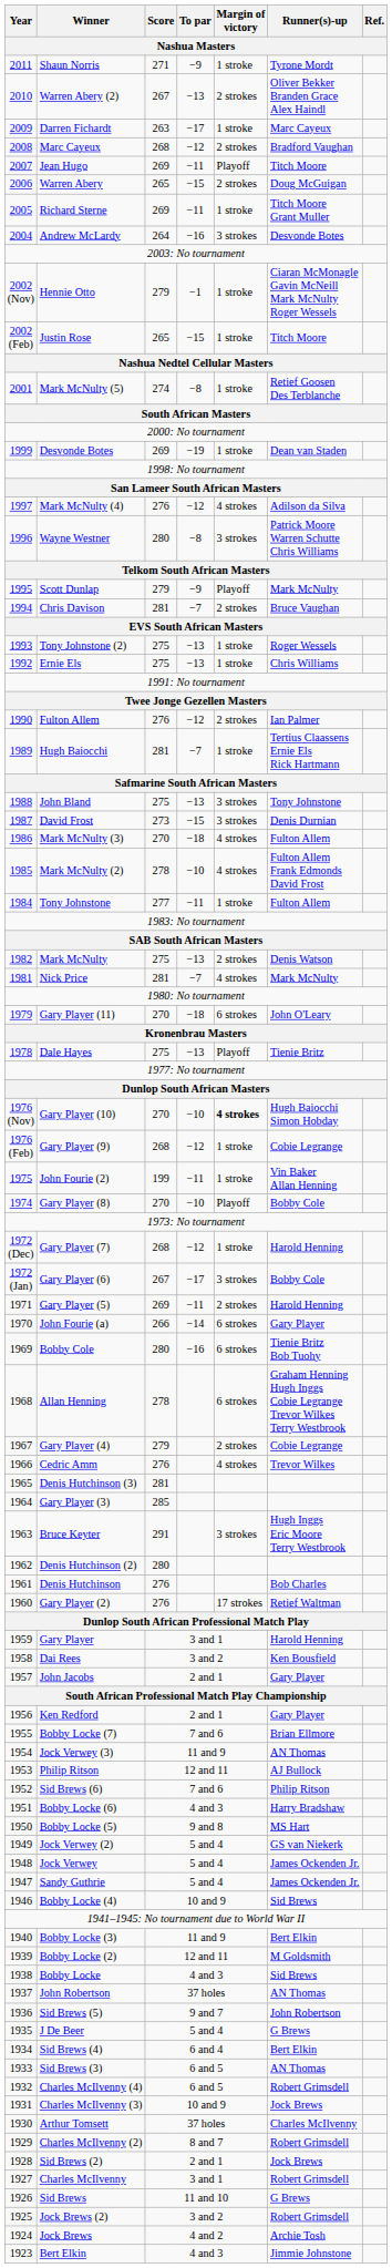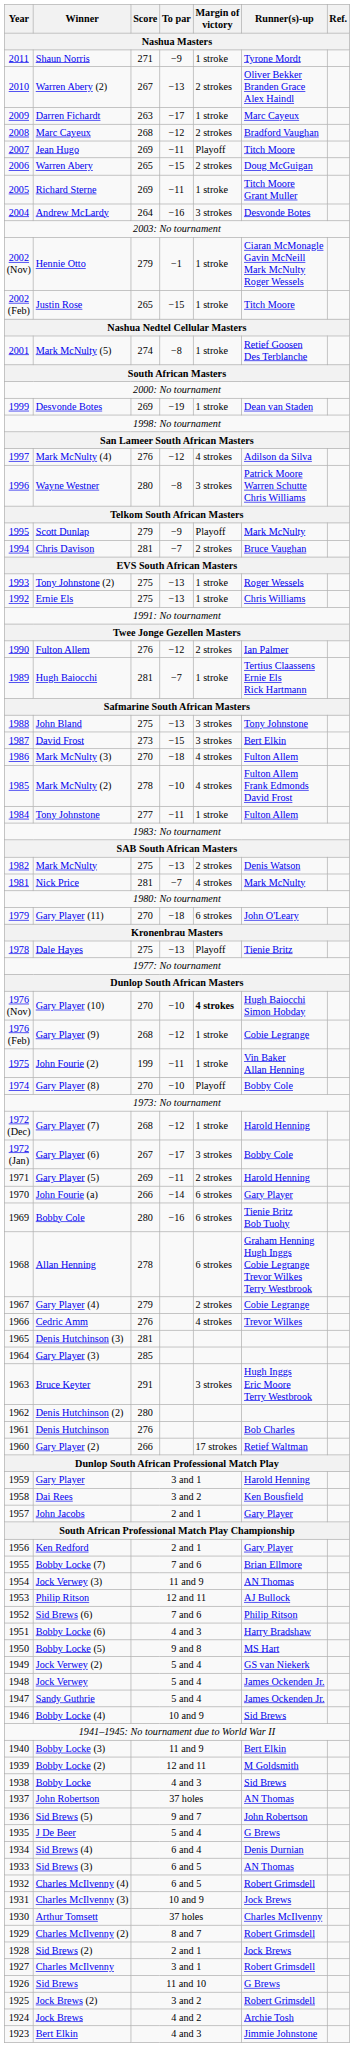 <table class=wikitable style="font-size:95%">
 <tr>
 <th>Year</th>
 <th>Winner</th>
 <th>Score</th>
 <th>To par</th>
 <th>Margin of<br>victory</th>
 <th>Runner(s)-up</th>
 <th>Ref.</th>
 </tr>
 <tr>
 <th colspan=7>Nashua Masters</th>
 </tr>
 <tr>
 <td align=center><a href='#'>2011</a></td>
 <td> <a href='#'>Shaun Norris</a></td>
 <td align=center>271</td>
 <td align=center>−9</td>
 <td>1 stroke</td>
 <td> <a href='#'>Tyrone Mordt</a></td>
 <td></td>
 </tr>
 <tr>
 <td align=center><a href='#'>2010</a></td>
 <td> <a href='#'>Warren Abery</a> (2)</td>
 <td align=center>267</td>
 <td align=center>−13</td>
 <td>2 strokes</td>
 <td> <a href='#'>Oliver Bekker</a><br> <a href='#'>Branden Grace</a><br> <a href='#'>Alex Haindl</a></td>
 <td></td>
 </tr>
 <tr>
 <td align=center><a href='#'>2009</a></td>
 <td> <a href='#'>Darren Fichardt</a></td>
 <td align=center>263</td>
 <td align=center>−17</td>
 <td>1 stroke</td>
 <td> <a href='#'>Marc Cayeux</a></td>
 <td></td>
 </tr>
 <tr>
 <td align=center><a href='#'>2008</a></td>
 <td> <a href='#'>Marc Cayeux</a></td>
 <td align=center>268</td>
 <td align=center>−12</td>
 <td>2 strokes</td>
 <td> <a href='#'>Bradford Vaughan</a></td>
 <td></td>
 </tr>
 <tr>
 <td align=center><a href='#'>2007</a></td>
 <td> <a href='#'>Jean Hugo</a></td>
 <td align=center>269</td>
 <td align=center>−11</td>
 <td>Playoff</td>
 <td> <a href='#'>Titch Moore</a></td>
 <td></td>
 </tr>
 <tr>
 <td align=center><a href='#'>2006</a></td>
 <td> <a href='#'>Warren Abery</a></td>
 <td align=center>265</td>
 <td align=center>−15</td>
 <td>2 strokes</td>
 <td> <a href='#'>Doug McGuigan</a></td>
 <td></td>
 </tr>
 <tr>
 <td align=center><a href='#'>2005</a></td>
 <td> <a href='#'>Richard Sterne</a></td>
 <td align=center>269</td>
 <td align=center>−11</td>
 <td>1 stroke</td>
 <td> <a href='#'>Titch Moore</a><br> <a href='#'>Grant Muller</a></td>
 <td></td>
 </tr>
 <tr>
 <td align=center><a href='#'>2004</a></td>
 <td> <a href='#'>Andrew McLardy</a></td>
 <td align=center>264</td>
 <td align=center>−16</td>
 <td>3 strokes</td>
 <td> <a href='#'>Desvonde Botes</a></td>
 <td></td>
 </tr>
 <tr>
 <td colspan=7 align=center><em>2003: No tournament</em></td>
 </tr>
 <tr>
 <td align=center><a href='#'>2002</a><br>(Nov)</td>
 <td> <a href='#'>Hennie Otto</a></td>
 <td align=center>279</td>
 <td align=center>−1</td>
 <td>1 stroke</td>
 <td> <a href='#'>Ciaran McMonagle</a><br> <a href='#'>Gavin McNeill</a><br> <a href='#'>Mark McNulty</a><br> <a href='#'>Roger Wessels</a></td>
 <td></td>
 </tr>
 <tr>
 <td align=center><a href='#'>2002</a><br>(Feb)</td>
 <td> <a href='#'>Justin Rose</a></td>
 <td align=center>265</td>
 <td align=center>−15</td>
 <td>1 stroke</td>
 <td> <a href='#'>Titch Moore</a></td>
 <td></td>
 </tr>
 <tr>
 <th colspan=7>Nashua Nedtel Cellular Masters</th>
 </tr>
 <tr>
 <td align=center><a href='#'>2001</a></td>
 <td> <a href='#'>Mark McNulty</a> (5)</td>
 <td align=center>274</td>
 <td align=center>−8</td>
 <td>1 stroke</td>
 <td> <a href='#'>Retief Goosen</a><br> <a href='#'>Des Terblanche</a></td>
 <td></td>
 </tr>
 <tr>
 <th colspan=7>South African Masters</th>
 </tr>
 <tr>
 <td colspan=7 align=center><em>2000: No tournament</em></td>
 </tr>
 <tr>
 <td align=center><a href='#'>1999</a></td>
 <td> <a href='#'>Desvonde Botes</a></td>
 <td align=center>269</td>
 <td align=center>−19</td>
 <td>1 stroke</td>
 <td> <a href='#'>Dean van Staden</a></td>
 <td></td>
 </tr>
 <tr>
 <td colspan=7 align=center><em>1998: No tournament</em></td>
 </tr>
 <tr>
 <th colspan=7>San Lameer South African Masters</th>
 </tr>
 <tr>
 <td align=center><a href='#'>1997</a></td>
 <td> <a href='#'>Mark McNulty</a> (4)</td>
 <td align=center>276</td>
 <td align=center>−12</td>
 <td>4 strokes</td>
 <td> <a href='#'>Adilson da Silva</a></td>
 <td></td>
 </tr>
 <tr>
 <td align=center><a href='#'>1996</a></td>
 <td> <a href='#'>Wayne Westner</a></td>
 <td align=center>280</td>
 <td align=center>−8</td>
 <td>3 strokes</td>
 <td> <a href='#'>Patrick Moore</a><br> <a href='#'>Warren Schutte</a><br> <a href='#'>Chris Williams</a></td>
 <td></td>
 </tr>
 <tr>
 <th colspan=7>Telkom South African Masters</th>
 </tr>
 <tr>
 <td align=center><a href='#'>1995</a></td>
 <td> <a href='#'>Scott Dunlap</a></td>
 <td align=center>279</td>
 <td align=center>−9</td>
 <td>Playoff</td>
 <td> <a href='#'>Mark McNulty</a></td>
 <td></td>
 </tr>
 <tr>
 <td align=center><a href='#'>1994</a></td>
 <td> <a href='#'>Chris Davison</a></td>
 <td align=center>281</td>
 <td align=center>−7</td>
 <td>2 strokes</td>
 <td> <a href='#'>Bruce Vaughan</a></td>
 <td></td>
 </tr>
 <tr>
 <th colspan=7>EVS South African Masters</th>
 </tr>
 <tr>
 <td align=center><a href='#'>1993</a></td>
 <td> <a href='#'>Tony Johnstone</a> (2)</td>
 <td align=center>275</td>
 <td align=center>−13</td>
 <td>1 stroke</td>
 <td> <a href='#'>Roger Wessels</a></td>
 <td></td>
 </tr>
 <tr>
 <td align=center><a href='#'>1992</a></td>
 <td> <a href='#'>Ernie Els</a></td>
 <td align=center>275</td>
 <td align=center>−13</td>
 <td>1 stroke</td>
 <td> <a href='#'>Chris Williams</a></td>
 <td></td>
 </tr>
 <tr>
 <td colspan=7 align=center><em>1991: No tournament</em></td>
 </tr>
 <tr>
 <th colspan=7>Twee Jonge Gezellen Masters</th>
 </tr>
 <tr>
 <td align=center><a href='#'>1990</a></td>
 <td> <a href='#'>Fulton Allem</a></td>
 <td align=center>276</td>
 <td align=center>−12</td>
 <td>2 strokes</td>
 <td> <a href='#'>Ian Palmer</a></td>
 <td></td>
 </tr>
 <tr>
 <td align=center><a href='#'>1989</a></td>
 <td> <a href='#'>Hugh Baiocchi</a></td>
 <td align=center>281</td>
 <td align=center>−7</td>
 <td>1 stroke</td>
 <td> <a href='#'>Tertius Claassens</a><br> <a href='#'>Ernie Els</a><br> <a href='#'>Rick Hartmann</a></td>
 <td></td>
 </tr>
 <tr>
 <th colspan=7>Safmarine South African Masters</th>
 </tr>
 <tr>
 <td align=center><a href='#'>1988</a></td>
 <td> <a href='#'>John Bland</a></td>
 <td align=center>275</td>
 <td align=center>−13</td>
 <td>3 strokes</td>
 <td> <a href='#'>Tony Johnstone</a></td>
 <td></td>
 </tr>
 <tr>
 <td align=center><a href='#'>1987</a></td>
 <td> <a href='#'>David Frost</a></td>
 <td align=center>273</td>
 <td align=center>−15</td>
 <td>3 strokes</td>
-<td> <a href='#'>Denis Durnian</a></td>
+<td> <a href='#'>Bert Elkin</a></td>
 <td></td>
 </tr>
 <tr>
 <td align=center><a href='#'>1986</a></td>
 <td> <a href='#'>Mark McNulty</a> (3)</td>
 <td align=center>270</td>
 <td align=center>−18</td>
 <td>4 strokes</td>
 <td> <a href='#'>Fulton Allem</a></td>
 <td></td>
 </tr>
 <tr>
 <td align=center><a href='#'>1985</a></td>
 <td> <a href='#'>Mark McNulty</a> (2)</td>
 <td align=center>278</td>
 <td align=center>−10</td>
 <td>4 strokes</td>
 <td> <a href='#'>Fulton Allem</a><br> <a href='#'>Frank Edmonds</a><br> <a href='#'>David Frost</a></td>
 <td></td>
 </tr>
 <tr>
 <td align=center><a href='#'>1984</a></td>
 <td> <a href='#'>Tony Johnstone</a></td>
 <td align=center>277</td>
 <td align=center>−11</td>
 <td>1 stroke</td>
 <td> <a href='#'>Fulton Allem</a></td>
 <td></td>
 </tr>
 <tr>
 <td colspan=7 align=center><em>1983: No tournament</em></td>
 </tr>
 <tr>
 <th colspan=7>SAB South African Masters</th>
 </tr>
 <tr>
 <td align=center><a href='#'>1982</a></td>
 <td> <a href='#'>Mark McNulty</a></td>
 <td align=center>275</td>
 <td align=center>−13</td>
 <td>2 strokes</td>
 <td> <a href='#'>Denis Watson</a></td>
 <td></td>
 </tr>
 <tr>
 <td align=center><a href='#'>1981</a></td>
 <td> <a href='#'>Nick Price</a></td>
 <td align=center>281</td>
 <td align=center>−7</td>
 <td>4 strokes</td>
 <td> <a href='#'>Mark McNulty</a></td>
 <td></td>
 </tr>
 <tr>
 <td colspan=7 align=center><em>1980: No tournament</em></td>
 </tr>
 <tr>
 <td align=center><a href='#'>1979</a></td>
 <td> <a href='#'>Gary Player</a> (11)</td>
 <td align=center>270</td>
 <td align=center>−18</td>
 <td>6 strokes</td>
 <td> <a href='#'>John O'Leary</a></td>
 <td></td>
 </tr>
 <tr>
 <th colspan=7>Kronenbrau Masters</th>
 </tr>
 <tr>
 <td align=center><a href='#'>1978</a></td>
 <td> <a href='#'>Dale Hayes</a></td>
 <td align=center>275</td>
 <td align=center>−13</td>
 <td>Playoff</td>
 <td> <a href='#'>Tienie Britz</a></td>
 <td></td>
 </tr>
 <tr>
 <td colspan=7 align=center><em>1977: No tournament</em></td>
 </tr>
 <tr>
 <th colspan=7>Dunlop South African Masters</th>
 </tr>
 <tr>
 <td align=center><a href='#'>1976</a><br>(Nov)</td>
 <td> <a href='#'>Gary Player</a> (10)</td>
 <td align=center>270</td>
 <td align=center>−10</td>
 <td><strong>4 strokes</strong></td>
 <td> <a href='#'>Hugh Baiocchi</a><br> <a href='#'>Simon Hobday</a></td>
 <td></td>
 </tr>
 <tr>
 <td align=center><a href='#'>1976</a><br>(Feb)</td>
 <td> <a href='#'>Gary Player</a> (9)</td>
 <td align=center>268</td>
 <td align=center>−12</td>
 <td>1 stroke</td>
 <td> <a href='#'>Cobie Legrange</a></td>
 <td></td>
 </tr>
 <tr>
 <td align=center><a href='#'>1975</a></td>
 <td> <a href='#'>John Fourie</a> (2)</td>
 <td align=center>199</td>
 <td align=center>−11</td>
 <td>1 stroke</td>
 <td> <a href='#'>Vin Baker</a><br> <a href='#'>Allan Henning</a></td>
 <td></td>
 </tr>
 <tr>
 <td align=center><a href='#'>1974</a></td>
 <td> <a href='#'>Gary Player</a> (8)</td>
 <td align=center>270</td>
 <td align=center>−10</td>
 <td>Playoff</td>
 <td> <a href='#'>Bobby Cole</a></td>
 <td></td>
 </tr>
 <tr>
 <td colspan=7 align=center><em>1973: No tournament</em></td>
 </tr>
 <tr>
 <td align=center><a href='#'>1972</a><br>(Dec)</td>
 <td> <a href='#'>Gary Player</a> (7)</td>
 <td align=center>268</td>
 <td align=center>−12</td>
 <td>1 stroke</td>
 <td> <a href='#'>Harold Henning</a></td>
 <td></td>
 </tr>
 <tr>
 <td align=center><a href='#'>1972</a><br>(Jan)</td>
 <td> <a href='#'>Gary Player</a> (6)</td>
 <td align=center>267</td>
 <td align=center>−17</td>
 <td>3 strokes</td>
 <td> <a href='#'>Bobby Cole</a></td>
 <td></td>
 </tr>
 <tr>
 <td align=center>1971</td>
 <td> <a href='#'>Gary Player</a> (5)</td>
 <td align=center>269</td>
 <td align=center>−11</td>
 <td>2 strokes</td>
 <td> <a href='#'>Harold Henning</a></td>
 <td></td>
 </tr>
 <tr>
 <td align=center>1970</td>
 <td> <a href='#'>John Fourie</a> (a)</td>
 <td align=center>266</td>
 <td align=center>−14</td>
 <td>6 strokes</td>
 <td> <a href='#'>Gary Player</a></td>
 <td></td>
 </tr>
 <tr>
 <td align=center>1969</td>
 <td> <a href='#'>Bobby Cole</a></td>
 <td align=center>280</td>
 <td align=center>−16</td>
 <td>6 strokes</td>
 <td> <a href='#'>Tienie Britz</a><br> <a href='#'>Bob Tuohy</a></td>
 <td></td>
 </tr>
 <tr>
 <td align=center>1968</td>
 <td> <a href='#'>Allan Henning</a></td>
 <td align=center>278</td>
 <td align=center></td>
 <td>6 strokes</td>
 <td> <a href='#'>Graham Henning</a><br> <a href='#'>Hugh Inggs</a><br> <a href='#'>Cobie Legrange</a><br> <a href='#'>Trevor Wilkes</a><br> <a href='#'>Terry Westbrook</a></td>
 <td></td>
 </tr>
 <tr>
 <td align=center>1967</td>
 <td> <a href='#'>Gary Player</a> (4)</td>
 <td align=center>279</td>
 <td align=center></td>
 <td>2 strokes</td>
 <td> <a href='#'>Cobie Legrange</a></td>
 <td></td>
 </tr>
 <tr>
 <td align=center>1966</td>
 <td> <a href='#'>Cedric Amm</a></td>
 <td align=center>276</td>
 <td align=center></td>
 <td>4 strokes</td>
 <td> <a href='#'>Trevor Wilkes</a></td>
 <td></td>
 </tr>
 <tr>
 <td align=center>1965</td>
 <td> <a href='#'>Denis Hutchinson</a> (3)</td>
 <td align=center>281</td>
 <td align=center></td>
 <td></td>
 <td></td>
 <td></td>
 </tr>
 <tr>
 <td align=center>1964</td>
 <td> <a href='#'>Gary Player</a> (3)</td>
 <td align=center>285</td>
 <td align=center></td>
 <td></td>
 <td></td>
 <td></td>
 </tr>
 <tr>
 <td align=center>1963</td>
 <td> <a href='#'>Bruce Keyter</a></td>
 <td align=center>291</td>
 <td align=center></td>
 <td>3 strokes</td>
 <td> <a href='#'>Hugh Inggs</a><br> <a href='#'>Eric Moore</a><br> <a href='#'>Terry Westbrook</a></td>
 <td></td>
 </tr>
 <tr>
 <td align=center>1962</td>
 <td> <a href='#'>Denis Hutchinson</a> (2)</td>
 <td align=center>280</td>
 <td align=center></td>
 <td></td>
 <td></td>
 <td></td>
 </tr>
 <tr>
 <td align=center>1961</td>
 <td> <a href='#'>Denis Hutchinson</a></td>
 <td align=center>276</td>
 <td align=center></td>
 <td></td>
 <td> <a href='#'>Bob Charles</a></td>
 <td></td>
 </tr>
 <tr>
 <td align=center>1960</td>
 <td> <a href='#'>Gary Player</a> (2)</td>
-<td align=center>276</td>
+<td align=center>266</td>
 <td align=center></td>
 <td>17 strokes</td>
 <td> <a href='#'>Retief Waltman</a></td>
 <td></td>
 </tr>
 <tr>
 <th colspan=7>Dunlop South African Professional Match Play</th>
 </tr>
 <tr>
 <td align=center>1959</td>
 <td> <a href='#'>Gary Player</a></td>
 <td colspan=3 align=center>3 and 1</td>
 <td> <a href='#'>Harold Henning</a></td>
 <td></td>
 </tr>
 <tr>
 <td align=center>1958</td>
 <td> <a href='#'>Dai Rees</a></td>
 <td colspan=3 align=center>3 and 2</td>
 <td> <a href='#'>Ken Bousfield</a></td>
 <td></td>
 </tr>
 <tr>
 <td align=center>1957</td>
 <td> <a href='#'>John Jacobs</a></td>
 <td colspan=3 align=center>2 and 1</td>
 <td> <a href='#'>Gary Player</a></td>
 <td></td>
 </tr>
 <tr>
 <th colspan=7>South African Professional Match Play Championship</th>
 </tr>
 <tr>
 <td align=center>1956</td>
 <td> <a href='#'>Ken Redford</a></td>
 <td colspan=3 align=center>2 and 1</td>
 <td> <a href='#'>Gary Player</a></td>
 <td></td>
 </tr>
 <tr>
 <td align=center>1955</td>
 <td> <a href='#'>Bobby Locke</a> (7)</td>
 <td colspan=3 align=center>7 and 6</td>
 <td> <a href='#'>Brian Ellmore</a></td>
 <td></td>
 </tr>
 <tr>
 <td align=center>1954</td>
 <td> <a href='#'>Jock Verwey</a> (3)</td>
 <td colspan=3 align=center>11 and 9</td>
 <td> <a href='#'>AN Thomas</a></td>
 <td></td>
 </tr>
 <tr>
 <td align=center>1953</td>
 <td> <a href='#'>Philip Ritson</a></td>
 <td colspan=3 align=center>12 and 11</td>
 <td> <a href='#'>AJ Bullock</a></td>
 <td></td>
 </tr>
 <tr>
 <td align=center>1952</td>
 <td> <a href='#'>Sid Brews</a> (6)</td>
 <td colspan=3 align=center>7 and 6</td>
 <td> <a href='#'>Philip Ritson</a></td>
 <td></td>
 </tr>
 <tr>
 <td align=center>1951</td>
 <td> <a href='#'>Bobby Locke</a> (6)</td>
 <td colspan=3 align=center>4 and 3</td>
 <td> <a href='#'>Harry Bradshaw</a></td>
 <td></td>
 </tr>
 <tr>
 <td align=center>1950</td>
 <td> <a href='#'>Bobby Locke</a> (5)</td>
 <td colspan=3 align=center>9 and 8</td>
 <td> <a href='#'>MS Hart</a></td>
 <td></td>
 </tr>
 <tr>
 <td align=center>1949</td>
 <td> <a href='#'>Jock Verwey</a> (2)</td>
 <td colspan=3 align=center>5 and 4</td>
 <td> <a href='#'>GS van Niekerk</a></td>
 <td></td>
 </tr>
 <tr>
 <td align=center>1948</td>
 <td> <a href='#'>Jock Verwey</a></td>
 <td colspan=3 align=center>5 and 4</td>
 <td> <a href='#'>James Ockenden Jr.</a></td>
 <td></td>
 </tr>
 <tr>
 <td align=center>1947</td>
 <td> <a href='#'>Sandy Guthrie</a></td>
 <td colspan=3 align=center>5 and 4</td>
 <td> <a href='#'>James Ockenden Jr.</a></td>
 <td></td>
 </tr>
 <tr>
 <td align=center>1946</td>
 <td> <a href='#'>Bobby Locke</a> (4)</td>
 <td colspan=3 align=center>10 and 9</td>
 <td> <a href='#'>Sid Brews</a></td>
 <td></td>
 </tr>
 <tr>
 <td colspan=7 align=center><em>1941–1945: No tournament due to World War II</em></td>
 </tr>
 <tr>
 <td align=center>1940</td>
 <td> <a href='#'>Bobby Locke</a> (3)</td>
 <td colspan=3 align=center>11 and 9</td>
 <td> <a href='#'>Bert Elkin</a></td>
 <td></td>
 </tr>
 <tr>
 <td align=center>1939</td>
 <td> <a href='#'>Bobby Locke</a> (2)</td>
 <td colspan=3 align=center>12 and 11</td>
 <td> <a href='#'>M Goldsmith</a></td>
 <td></td>
 </tr>
 <tr>
 <td align=center>1938</td>
 <td> <a href='#'>Bobby Locke</a></td>
 <td colspan=3 align=center>4 and 3</td>
 <td> <a href='#'>Sid Brews</a></td>
 <td></td>
 </tr>
 <tr>
 <td align=center>1937</td>
 <td> <a href='#'>John Robertson</a></td>
 <td colspan=3 align=center>37 holes</td>
 <td> <a href='#'>AN Thomas</a></td>
 <td></td>
 </tr>
 <tr>
 <td align=center>1936</td>
 <td> <a href='#'>Sid Brews</a> (5)</td>
 <td colspan=3 align=center>9 and 7</td>
 <td> <a href='#'>John Robertson</a></td>
 <td></td>
 </tr>
 <tr>
 <td align=center>1935</td>
 <td> <a href='#'>J De Beer</a></td>
 <td colspan=3 align=center>5 and 4</td>
 <td> <a href='#'>G Brews</a></td>
 <td></td>
 </tr>
 <tr>
 <td align=center>1934</td>
 <td> <a href='#'>Sid Brews</a> (4)</td>
 <td colspan=3 align=center>6 and 4</td>
-<td> <a href='#'>Bert Elkin</a></td>
+<td> <a href='#'>Denis Durnian</a></td>
 <td></td>
 </tr>
 <tr>
 <td align=center>1933</td>
 <td> <a href='#'>Sid Brews</a> (3)</td>
 <td colspan=3 align=center>6 and 5</td>
 <td> <a href='#'>AN Thomas</a></td>
 <td></td>
 </tr>
 <tr>
 <td align=center>1932</td>
 <td> <a href='#'>Charles McIlvenny</a> (4)</td>
 <td colspan=3 align=center>6 and 5</td>
 <td> <a href='#'>Robert Grimsdell</a></td>
 <td></td>
 </tr>
 <tr>
 <td align=center>1931</td>
 <td> <a href='#'>Charles McIlvenny</a> (3)</td>
 <td colspan=3 align=center>10 and 9</td>
 <td> <a href='#'>Jock Brews</a></td>
 <td></td>
 </tr>
 <tr>
 <td align=center>1930</td>
 <td> <a href='#'>Arthur Tomsett</a></td>
 <td colspan=3 align=center>37 holes</td>
 <td> <a href='#'>Charles McIlvenny</a></td>
 <td></td>
 </tr>
 <tr>
 <td align=center>1929</td>
 <td> <a href='#'>Charles McIlvenny</a> (2)</td>
 <td colspan=3 align=center>8 and 7</td>
 <td> <a href='#'>Robert Grimsdell</a></td>
 <td></td>
 </tr>
 <tr>
 <td align=center>1928</td>
 <td> <a href='#'>Sid Brews</a> (2)</td>
 <td colspan=3 align=center>2 and 1</td>
 <td> <a href='#'>Jock Brews</a></td>
 <td></td>
 </tr>
 <tr>
 <td align=center>1927</td>
 <td> <a href='#'>Charles McIlvenny</a></td>
 <td colspan=3 align=center>3 and 1</td>
 <td> <a href='#'>Robert Grimsdell</a></td>
 <td></td>
 </tr>
 <tr>
 <td align=center>1926</td>
 <td> <a href='#'>Sid Brews</a></td>
 <td colspan=3 align=center>11 and 10</td>
 <td> <a href='#'>G Brews</a></td>
 <td></td>
 </tr>
 <tr>
 <td align=center>1925</td>
 <td> <a href='#'>Jock Brews</a> (2)</td>
 <td colspan=3 align=center>3 and 2</td>
 <td> <a href='#'>Robert Grimsdell</a></td>
 <td></td>
 </tr>
 <tr>
 <td align=center>1924</td>
 <td> <a href='#'>Jock Brews</a></td>
 <td colspan=3 align=center>4 and 2</td>
 <td> <a href='#'>Archie Tosh</a></td>
 <td></td>
 </tr>
 <tr>
 <td align=center>1923</td>
 <td> <a href='#'>Bert Elkin</a></td>
 <td colspan=3 align=center>4 and 3</td>
 <td> <a href='#'>Jimmie Johnstone</a></td>
 <td></td>
 </tr>
 </table>
